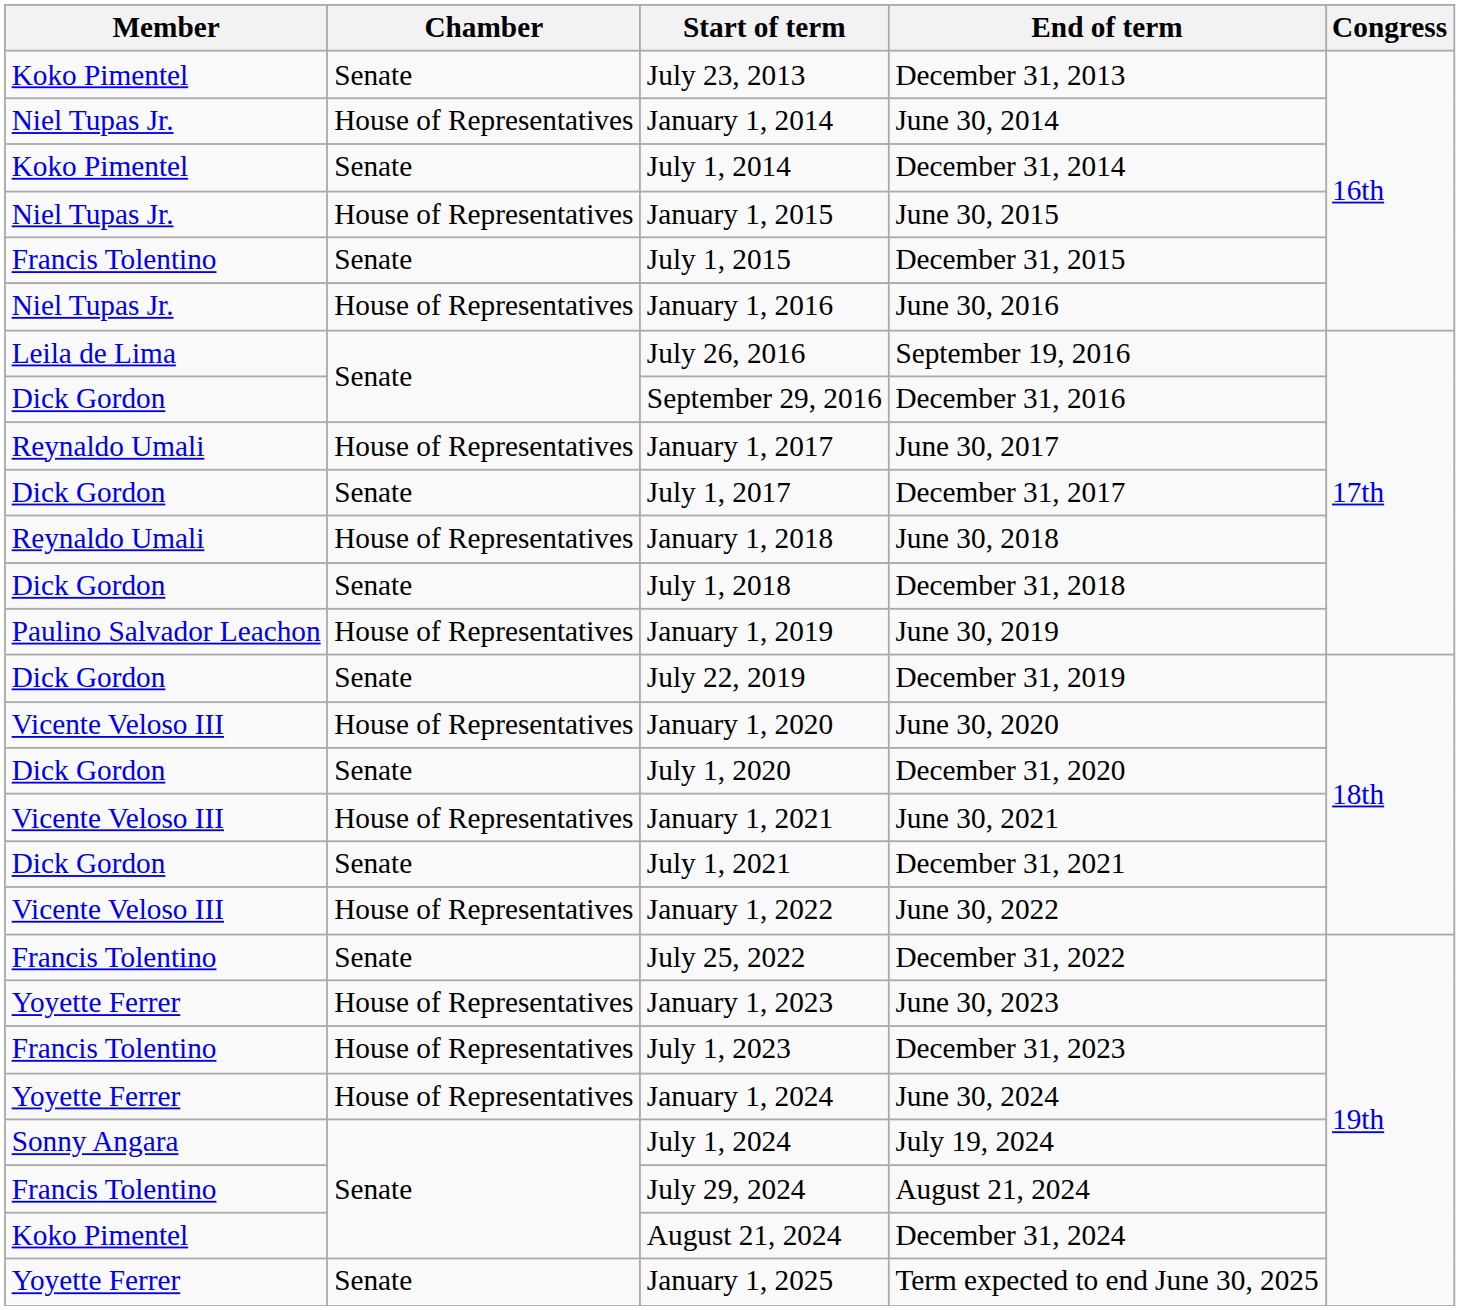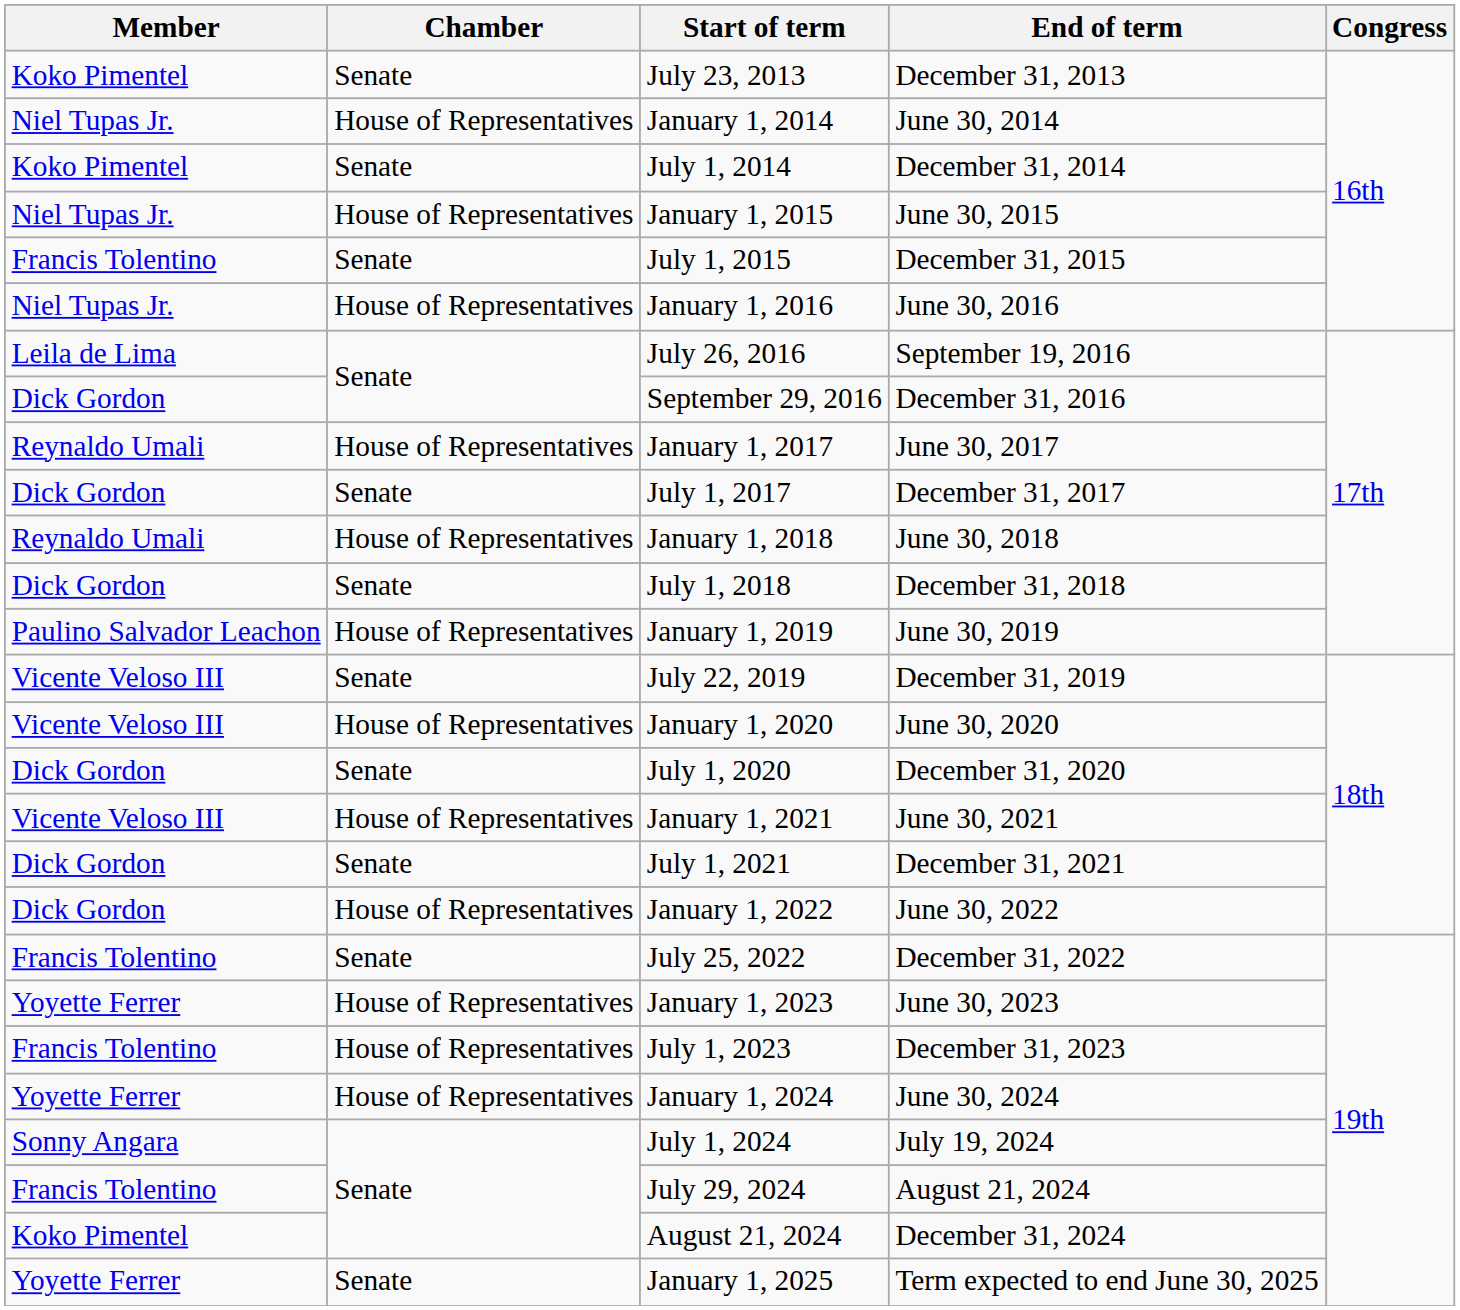 <table class="wikitable">
 <tr>
 <th>Member</th>
 <th>Chamber</th>
 <th>Start of term</th>
 <th>End of term</th>
 <th>Congress</th>
 </tr>
 <tr>
 <td><a href='#'>Koko Pimentel</a></td>
 <td>Senate</td>
 <td>July 23, 2013</td>
 <td>December 31, 2013</td>
 <td rowspan="6"><a href='#'>16th</a></td>
 </tr>
 <tr>
 <td><a href='#'>Niel Tupas Jr.</a></td>
 <td>House of Representatives</td>
 <td>January 1, 2014</td>
 <td>June 30, 2014</td>
 </tr>
 <tr>
 <td><a href='#'>Koko Pimentel</a></td>
 <td>Senate</td>
 <td>July 1, 2014</td>
 <td>December 31, 2014</td>
 </tr>
 <tr>
 <td><a href='#'>Niel Tupas Jr.</a></td>
 <td>House of Representatives</td>
 <td>January 1, 2015</td>
 <td>June 30, 2015</td>
 </tr>
 <tr>
 <td><a href='#'>Francis Tolentino</a></td>
 <td>Senate</td>
 <td>July 1, 2015</td>
 <td>December 31, 2015</td>
 </tr>
 <tr>
 <td><a href='#'>Niel Tupas Jr.</a></td>
 <td>House of Representatives</td>
 <td>January 1, 2016</td>
 <td>June 30, 2016</td>
 </tr>
 <tr>
 <td><a href='#'>Leila de Lima</a></td>
 <td rowspan="2">Senate</td>
 <td>July 26, 2016</td>
 <td>September 19, 2016</td>
 <td rowspan="7"><a href='#'>17th</a></td>
 </tr>
 <tr>
 <td><a href='#'>Dick Gordon</a></td>
 <td>September 29, 2016</td>
 <td>December 31, 2016</td>
 </tr>
 <tr>
 <td><a href='#'>Reynaldo Umali</a></td>
 <td>House of Representatives</td>
 <td>January 1, 2017</td>
 <td>June 30, 2017</td>
 </tr>
 <tr>
 <td><a href='#'>Dick Gordon</a></td>
 <td>Senate</td>
 <td>July 1, 2017</td>
 <td>December 31, 2017</td>
 </tr>
 <tr>
 <td><a href='#'>Reynaldo Umali</a></td>
 <td>House of Representatives</td>
 <td>January 1, 2018</td>
 <td>June 30, 2018</td>
 </tr>
 <tr>
 <td><a href='#'>Dick Gordon</a></td>
 <td>Senate</td>
 <td>July 1, 2018</td>
 <td>December 31, 2018</td>
 </tr>
 <tr>
 <td><a href='#'>Paulino Salvador Leachon</a></td>
 <td>House of Representatives</td>
 <td>January 1, 2019</td>
 <td>June 30, 2019</td>
 </tr>
 <tr>
-<td><a href='#'>Dick Gordon</a></td>
+<td><a href='#'>Vicente Veloso III</a></td>
 <td>Senate</td>
 <td>July 22, 2019</td>
 <td>December 31, 2019</td>
 <td rowspan="6"><a href='#'>18th</a></td>
 </tr>
 <tr>
 <td><a href='#'>Vicente Veloso III</a></td>
 <td>House of Representatives</td>
 <td>January 1, 2020</td>
 <td>June 30, 2020</td>
 </tr>
 <tr>
 <td><a href='#'>Dick Gordon</a></td>
 <td>Senate</td>
 <td>July 1, 2020</td>
 <td>December 31, 2020</td>
 </tr>
 <tr>
 <td><a href='#'>Vicente Veloso III</a></td>
 <td>House of Representatives</td>
 <td>January 1, 2021</td>
 <td>June 30, 2021</td>
 </tr>
 <tr>
 <td><a href='#'>Dick Gordon</a></td>
 <td>Senate</td>
 <td>July 1, 2021</td>
 <td>December 31, 2021</td>
 </tr>
 <tr>
-<td><a href='#'>Vicente Veloso III</a></td>
+<td><a href='#'>Dick Gordon</a></td>
 <td>House of Representatives</td>
 <td>January 1, 2022</td>
 <td>June 30, 2022</td>
 </tr>
 <tr>
 <td><a href='#'>Francis Tolentino</a></td>
 <td>Senate</td>
 <td>July 25, 2022</td>
 <td>December 31, 2022</td>
 <td rowspan="8"><a href='#'>19th</a></td>
 </tr>
 <tr>
 <td><a href='#'>Yoyette Ferrer</a></td>
 <td>House of Representatives</td>
 <td>January 1, 2023</td>
 <td>June 30, 2023</td>
 </tr>
 <tr>
 <td><a href='#'>Francis Tolentino</a></td>
 <td>House of Representatives</td>
 <td>July 1, 2023</td>
 <td>December 31, 2023</td>
 </tr>
 <tr>
 <td><a href='#'>Yoyette Ferrer</a></td>
 <td>House of Representatives</td>
 <td>January 1, 2024</td>
 <td>June 30, 2024</td>
 </tr>
 <tr>
 <td><a href='#'>Sonny Angara</a></td>
 <td rowspan="3">Senate</td>
 <td>July 1, 2024</td>
 <td>July 19, 2024</td>
 </tr>
 <tr>
 <td><a href='#'>Francis Tolentino</a></td>
 <td>July 29, 2024</td>
 <td>August 21, 2024</td>
 </tr>
 <tr>
 <td><a href='#'>Koko Pimentel</a></td>
 <td>August 21, 2024</td>
 <td>December 31, 2024</td>
 </tr>
 <tr>
 <td><a href='#'>Yoyette Ferrer</a></td>
 <td>Senate</td>
 <td>January 1, 2025</td>
 <td>Term expected to end June 30, 2025</td>
 </tr>
 </table>
